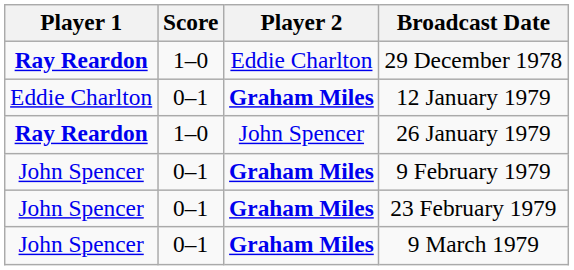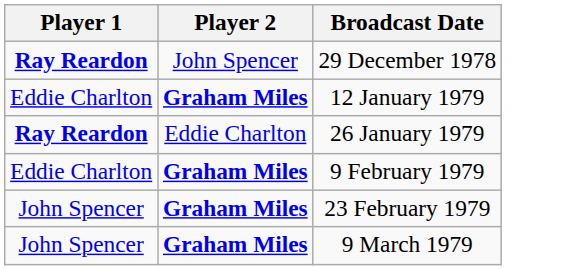 <table class="wikitable" style="text-align: center">
 <tr>
 <th>Player 1</th>
-<th>Score</th>
 <th>Player 2</th>
 <th>Broadcast Date</th>
 </tr>
 <tr>
 <td> <strong><a href='#'>Ray Reardon</a></strong></td>
-<td>1–0</td>
-<td> <a href='#'>Eddie Charlton</a></td>
+<td> <a href='#'>John Spencer</a></td>
 <td>29 December 1978</td>
 </tr>
 <tr>
 <td> <a href='#'>Eddie Charlton</a></td>
-<td>0–1</td>
 <td> <strong><a href='#'>Graham Miles</a></strong></td>
 <td>12 January 1979</td>
 </tr>
 <tr>
 <td> <strong><a href='#'>Ray Reardon</a></strong></td>
-<td>1–0</td>
-<td> <a href='#'>John Spencer</a></td>
+<td> <a href='#'>Eddie Charlton</a></td>
 <td>26 January 1979</td>
 </tr>
 <tr>
-<td> <a href='#'>John Spencer</a></td>
-<td>0–1</td>
+<td> <a href='#'>Eddie Charlton</a></td>
 <td> <strong><a href='#'>Graham Miles</a></strong></td>
 <td>9 February 1979</td>
 </tr>
 <tr>
 <td> <a href='#'>John Spencer</a></td>
-<td>0–1</td>
 <td> <strong><a href='#'>Graham Miles</a></strong></td>
 <td>23 February 1979</td>
 </tr>
 <tr>
 <td> <a href='#'>John Spencer</a></td>
-<td>0–1</td>
 <td> <strong><a href='#'>Graham Miles</a></strong></td>
 <td>9 March 1979</td>
 </tr>
 </table>
